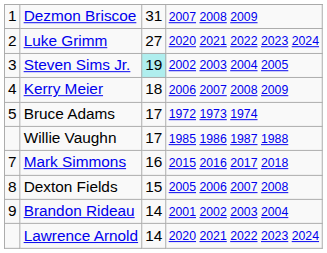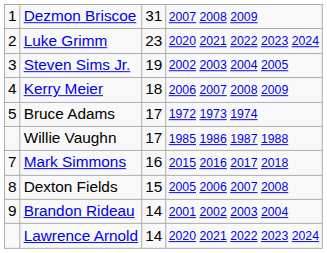 <table class="wikitable">
 <tr>
 </tr>
 <tr>
 <td>1</td>
 <td><a href='#'>Dezmon Briscoe</a></td>
 <td>31</td>
 <td style="font-size:80%;"><a href='#'>2007</a> <a href='#'>2008</a> <a href='#'>2009</a></td>
 </tr>
 <tr>
 <td>2</td>
 <td><a href='#'>Luke Grimm</a></td>
-<td>27</td>
+<td>23</td>
 <td style="font-size:80%;"><a href='#'>2020</a> <a href='#'>2021</a> <a href='#'>2022</a> <a href='#'>2023</a> <a href='#'>2024</a></td>
 </tr>
 <tr>
 <td>3</td>
 <td><a href='#'>Steven Sims Jr.</a></td>
-<td style="background: paleturquoise;">19</td>
+<td>19</td>
 <td style="font-size:80%;"><a href='#'>2002</a> <a href='#'>2003</a> <a href='#'>2004</a> <a href='#'>2005</a></td>
 </tr>
 <tr>
 <td>4</td>
 <td><a href='#'>Kerry Meier</a></td>
 <td>18</td>
 <td style="font-size:80%;"><a href='#'>2006</a> <a href='#'>2007</a> <a href='#'>2008</a> <a href='#'>2009</a></td>
 </tr>
 <tr>
 <td>5</td>
 <td>Bruce Adams</td>
 <td>17</td>
 <td style="font-size:80%;"><a href='#'>1972</a> <a href='#'>1973</a> <a href='#'>1974</a></td>
 </tr>
 <tr>
 <td></td>
 <td>Willie Vaughn</td>
 <td>17</td>
 <td style="font-size:80%;"><a href='#'>1985</a> <a href='#'>1986</a> <a href='#'>1987</a> <a href='#'>1988</a></td>
 </tr>
 <tr>
 <td>7</td>
 <td><a href='#'>Mark Simmons</a></td>
 <td>16</td>
 <td style="font-size:80%;"><a href='#'>2015</a> <a href='#'>2016</a> <a href='#'>2017</a> <a href='#'>2018</a></td>
 </tr>
 <tr>
 <td>8</td>
 <td>Dexton Fields</td>
 <td>15</td>
 <td style="font-size:80%;"><a href='#'>2005</a> <a href='#'>2006</a> <a href='#'>2007</a> <a href='#'>2008</a></td>
 </tr>
 <tr>
 <td>9</td>
 <td><a href='#'>Brandon Rideau</a></td>
 <td>14</td>
 <td style="font-size:80%;"><a href='#'>2001</a> <a href='#'>2002</a> <a href='#'>2003</a> <a href='#'>2004</a></td>
 </tr>
 <tr>
 <td></td>
 <td><a href='#'>Lawrence Arnold</a></td>
 <td>14</td>
 <td style="font-size:80%;"><a href='#'>2020</a> <a href='#'>2021</a> <a href='#'>2022</a> <a href='#'>2023</a> <a href='#'>2024</a></td>
 </tr>
 </table>
